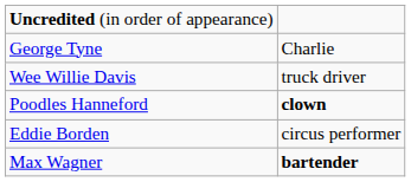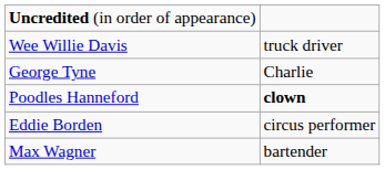 <table class=wikitable>
 <tr>
 <td><strong>Uncredited</strong> (in order of appearance)</td>
 </tr>
 <tr>
+<td><a href='#'>Wee Willie Davis</a></td>
+<td>truck driver</td>
+</tr>
+<tr>
 <td><a href='#'>George Tyne</a></td>
 <td>Charlie</td>
-</tr>
-<tr>
-<td><a href='#'>Wee Willie Davis</a></td>
-<td>truck driver</td>
 </tr>
 <tr>
 <td><a href='#'>Poodles Hanneford</a></td>
 <td><strong>clown</strong></td>
 </tr>
 <tr>
 <td><a href='#'>Eddie Borden</a></td>
 <td>circus performer</td>
 </tr>
 <tr>
 <td><a href='#'>Max Wagner</a></td>
-<td><strong>bartender</strong></td>
+<td>bartender</td>
 </tr>
 </table>
